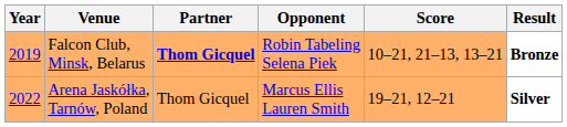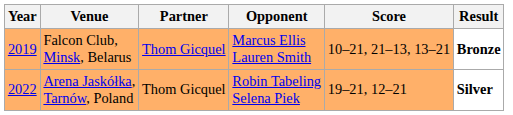 <table class="sortable wikitable" style="font-size: 90%;">
 <tr>
 <th>Year</th>
 <th>Venue</th>
 <th>Partner</th>
 <th>Opponent</th>
 <th>Score</th>
 <th>Result</th>
 </tr>
 <tr style="background:#FFB069">
 <td align="center"><a href='#'>2019</a></td>
 <td align="left">Falcon Club,<br><a href='#'>Minsk</a>, Belarus</td>
-<td align="left"><strong> <a href='#'>Thom Gicquel</a></strong></td>
-<td align="left"> <a href='#'>Robin Tabeling</a><br> <a href='#'>Selena Piek</a></td>
+<td align="left"> <a href='#'>Thom Gicquel</a></td>
+<td align="left"> <a href='#'>Marcus Ellis</a><br> <a href='#'>Lauren Smith</a></td>
 <td align="left">10–21, 21–13, 13–21</td>
 <td style="text-align:left; background:white"> <strong>Bronze</strong></td>
 </tr>
 <tr style="background:#FFB069">
 <td align="center"><a href='#'>2022</a></td>
 <td align="left"><a href='#'>Arena Jaskółka</a>,<br><a href='#'>Tarnów</a>, Poland</td>
 <td align="left"> Thom Gicquel</td>
-<td align="left"> <a href='#'>Marcus Ellis</a><br> <a href='#'>Lauren Smith</a></td>
+<td align="left"> <a href='#'>Robin Tabeling</a><br> <a href='#'>Selena Piek</a></td>
 <td align="left">19–21, 12–21</td>
 <td style="text-align:left; background:white"> <strong>Silver</strong></td>
 </tr>
 </table>
